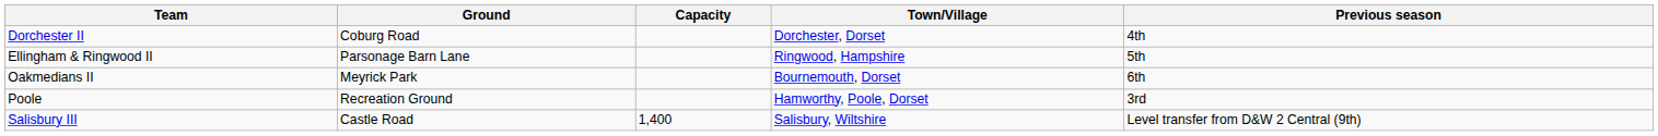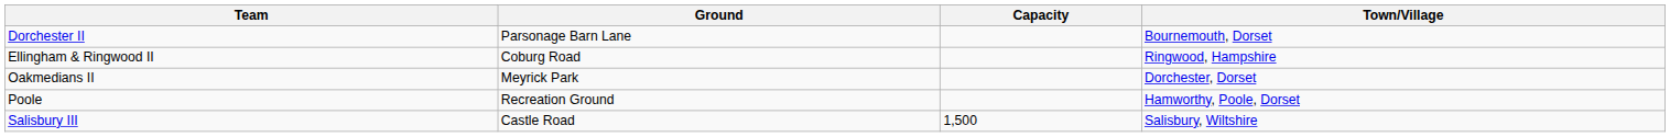 <table class="wikitable sortable" width=100%>
 <tr>
 <th>Team</th>
 <th>Ground</th>
 <th>Capacity</th>
 <th>Town/Village</th>
-<th>Previous season</th>
 </tr>
 <tr>
 <td><a href='#'>Dorchester II</a></td>
-<td>Coburg Road</td>
+<td>Parsonage Barn Lane</td>
 <td></td>
-<td><a href='#'>Dorchester</a>, <a href='#'>Dorset</a></td>
-<td>4th</td>
+<td><a href='#'>Bournemouth</a>, <a href='#'>Dorset</a></td>
 </tr>
 <tr>
 <td>Ellingham & Ringwood II</td>
-<td>Parsonage Barn Lane</td>
+<td>Coburg Road</td>
 <td></td>
 <td><a href='#'>Ringwood</a>, <a href='#'>Hampshire</a></td>
-<td>5th</td>
 </tr>
 <tr>
 <td>Oakmedians II</td>
 <td>Meyrick Park</td>
 <td></td>
-<td><a href='#'>Bournemouth</a>, <a href='#'>Dorset</a></td>
-<td>6th</td>
+<td><a href='#'>Dorchester</a>, <a href='#'>Dorset</a></td>
 </tr>
 <tr>
 <td>Poole</td>
 <td>Recreation Ground</td>
 <td></td>
 <td><a href='#'>Hamworthy</a>, <a href='#'>Poole</a>, <a href='#'>Dorset</a></td>
-<td>3rd</td>
 </tr>
 <tr>
 <td><a href='#'>Salisbury III</a></td>
 <td>Castle Road</td>
-<td>1,400</td>
+<td>1,500</td>
 <td><a href='#'>Salisbury</a>, <a href='#'>Wiltshire</a></td>
-<td>Level transfer from D&W 2 Central (9th)</td>
 </tr>
 </table>
